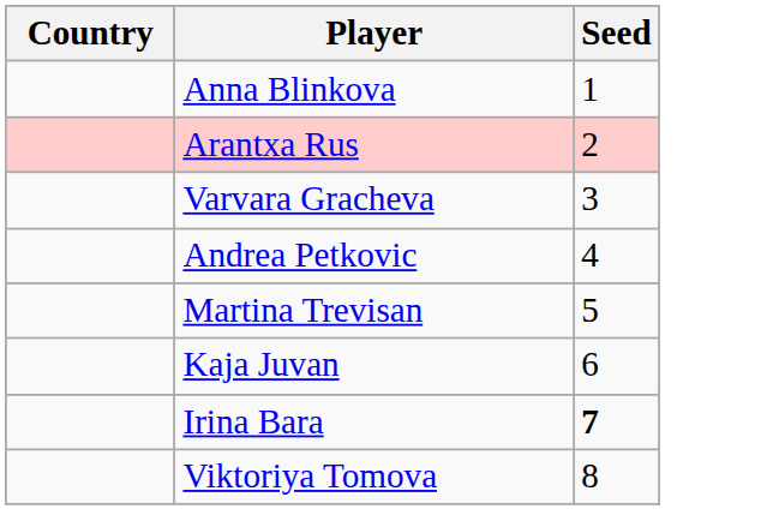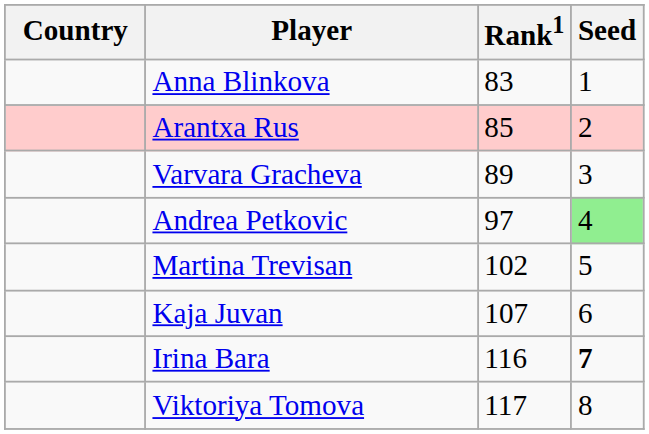 <table class="sortable wikitable">
 <tr>
 <th width="70">Country</th>
 <th width="175">Player</th>
+<th>Rank<sup>1</sup></th>
 <th>Seed</th>
 </tr>
 <tr>
 <td></td>
 <td><a href='#'>Anna Blinkova</a></td>
+<td>83</td>
 <td>1</td>
 </tr>
 <tr style="background:#fcc;">
 <td></td>
 <td><a href='#'>Arantxa Rus</a></td>
+<td>85</td>
 <td>2</td>
 </tr>
 <tr>
 <td></td>
 <td><a href='#'>Varvara Gracheva</a></td>
+<td>89</td>
 <td>3</td>
 </tr>
 <tr>
 <td></td>
 <td><a href='#'>Andrea Petkovic</a></td>
-<td>4</td>
+<td>97</td>
+<td style="background: lightgreen;">4</td>
 </tr>
 <tr>
 <td></td>
 <td><a href='#'>Martina Trevisan</a></td>
+<td>102</td>
 <td>5</td>
 </tr>
 <tr>
 <td></td>
 <td><a href='#'>Kaja Juvan</a></td>
+<td>107</td>
 <td>6</td>
 </tr>
 <tr>
 <td></td>
 <td><a href='#'>Irina Bara</a></td>
+<td>116</td>
 <td><strong>7</strong></td>
 </tr>
 <tr>
 <td></td>
 <td><a href='#'>Viktoriya Tomova</a></td>
+<td>117</td>
 <td>8</td>
 </tr>
 </table>
